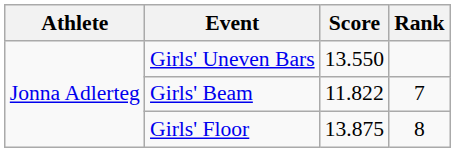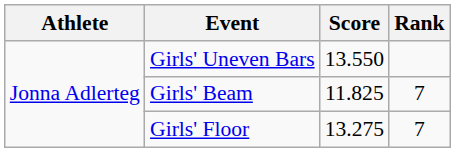 <table class="wikitable" border="1" style="font-size:90%">
 <tr>
 <th>Athlete</th>
 <th>Event</th>
 <th>Score</th>
 <th>Rank</th>
 </tr>
 <tr>
 <td rowspan=3><a href='#'>Jonna Adlerteg</a></td>
 <td><a href='#'>Girls' Uneven Bars</a></td>
 <td align=center>13.550</td>
 <td align=center></td>
 </tr>
 <tr>
 <td><a href='#'>Girls' Beam</a></td>
-<td align=center>11.822</td>
+<td align=center>11.825</td>
 <td align=center>7</td>
 </tr>
 <tr>
 <td><a href='#'>Girls' Floor</a></td>
-<td align=center>13.875</td>
-<td align=center>8</td>
+<td align=center>13.275</td>
+<td align=center>7</td>
 </tr>
 </table>
